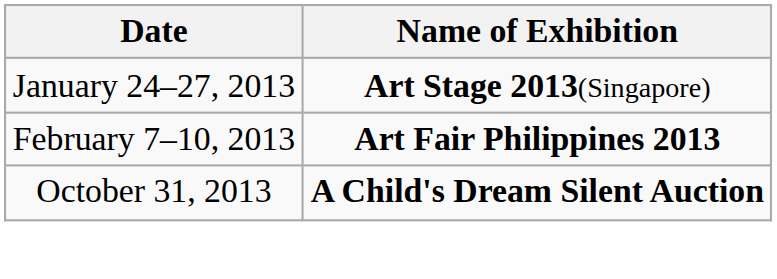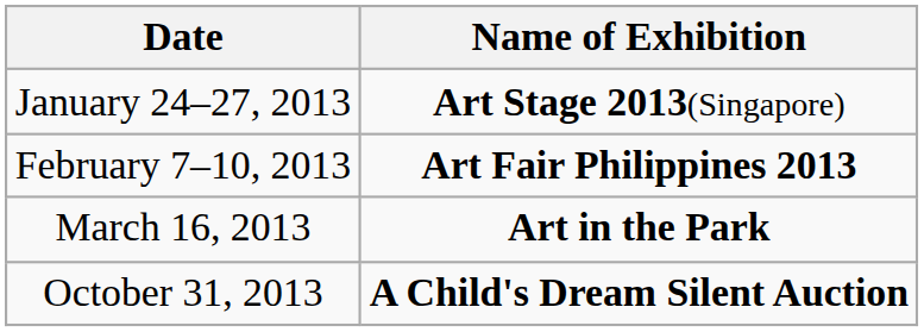 <table class="wikitable" style="text-align: center;">
 <tr>
 <th>Date</th>
 <th>Name of Exhibition</th>
 </tr>
 <tr>
 <td>January 24–27, 2013</td>
 <td><strong>Art Stage 2013</strong><small>(Singapore)</small></td>
 </tr>
 <tr>
 <td>February 7–10, 2013</td>
 <td><strong>Art Fair Philippines 2013</strong></td>
 </tr>
 <tr>
+<td>March 16, 2013</td>
+<td><strong>Art in the Park</strong></td>
+</tr>
+<tr>
 <td>October 31, 2013</td>
 <td><strong>A Child's Dream Silent Auction</strong></td>
 </tr>
 </table>
